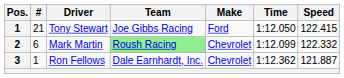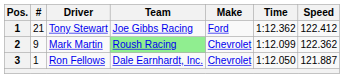 <table class="wikitable" style="font-size:95%">
 <tr>
 <th>Pos.</th>
 <th>#</th>
 <th>Driver</th>
 <th>Team</th>
 <th>Make</th>
 <th>Time</th>
 <th>Speed</th>
 </tr>
 <tr>
 <th>1</th>
 <td>21</td>
 <td><a href='#'>Tony Stewart</a></td>
 <td><a href='#'>Joe Gibbs Racing</a></td>
 <td><a href='#'>Ford</a></td>
-<td>1:12.050</td>
-<td>122.415</td>
+<td>1:12.362</td>
+<td>122.412</td>
 </tr>
 <tr>
 <th>2</th>
-<td>6</td>
+<td>9</td>
 <td><a href='#'>Mark Martin</a></td>
 <td style="background: lightgreen;"><a href='#'>Roush Racing</a></td>
 <td><a href='#'>Chevrolet</a></td>
 <td>1:12.099</td>
-<td>122.332</td>
+<td>122.362</td>
 </tr>
 <tr>
 <th>3</th>
 <td>1</td>
 <td><a href='#'>Ron Fellows</a></td>
 <td><a href='#'>Dale Earnhardt, Inc.</a></td>
 <td><a href='#'>Chevrolet</a></td>
-<td>1:12.362</td>
+<td>1:12.050</td>
 <td>121.887</td>
 </tr>
 <tr>
 <th colspan="7"></th>
 </tr>
 </table>
